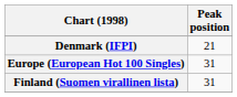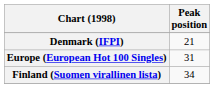 <table class="wikitable sortable plainrowheaders" style="text-align:center">
 <tr>
 <th scope="col">Chart (1998)</th>
 <th scope="col">Peak<br>position</th>
 </tr>
 <tr>
 </tr>
 <tr>
 <th scope="row">Denmark (<a href='#'>IFPI</a>)</th>
 <td>21</td>
 </tr>
 <tr>
 <th scope="row">Europe (<a href='#'>European Hot 100 Singles</a>)</th>
 <td>31</td>
 </tr>
 <tr>
 <th scope="row">Finland (<a href='#'>Suomen virallinen lista</a>)</th>
-<td>31</td>
+<td>34</td>
 </tr>
 <tr>
 </tr>
 <tr>
 </tr>
 <tr>
 </tr>
 <tr>
 </tr>
 <tr>
 </tr>
 </table>
